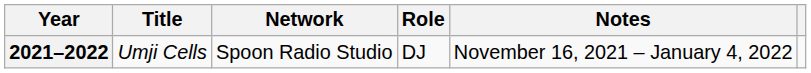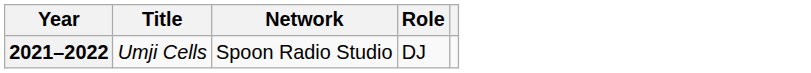 <table class="wikitable plainrowheaders">
 <tr>
 <th scope="col">Year</th>
 <th scope="col">Title</th>
 <th scope="col">Network</th>
 <th scope="col">Role</th>
-<th scope="col">Notes</th>
 <th scope="col"></th>
 </tr>
 <tr>
 <th scope="row">2021–2022</th>
 <td><em>Umji Cells</em></td>
 <td>Spoon Radio Studio</td>
 <td>DJ</td>
-<td>November 16, 2021 – January 4, 2022</td>
 <td style="text-align:center"></td>
 </tr>
 </table>
